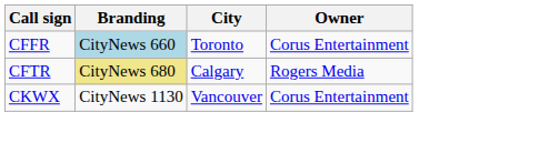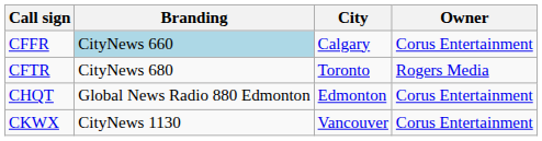 <table class="wikitable">
 <tr>
 <th>Call sign</th>
 <th>Branding</th>
 <th>City</th>
 <th>Owner</th>
 </tr>
 <tr>
 <td><a href='#'>CFFR</a></td>
 <td style="background: lightblue;">CityNews 660</td>
-<td><a href='#'>Toronto</a></td>
+<td><a href='#'>Calgary</a></td>
 <td><a href='#'>Corus Entertainment</a></td>
 </tr>
 <tr>
 <td><a href='#'>CFTR</a></td>
-<td style="background: khaki;">CityNews 680</td>
-<td><a href='#'>Calgary</a></td>
+<td>CityNews 680</td>
+<td><a href='#'>Toronto</a></td>
 <td><a href='#'>Rogers Media</a></td>
+</tr>
+<tr>
+<td><a href='#'>CHQT</a></td>
+<td>Global News Radio 880 Edmonton</td>
+<td><a href='#'>Edmonton</a></td>
+<td><a href='#'>Corus Entertainment</a></td>
 </tr>
 <tr>
 <td><a href='#'>CKWX</a></td>
 <td>CityNews 1130</td>
 <td><a href='#'>Vancouver</a></td>
 <td><a href='#'>Corus Entertainment</a></td>
 </tr>
 </table>
